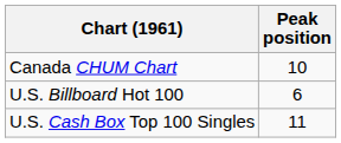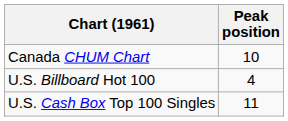 <table class="wikitable sortable">
 <tr>
 <th>Chart (1961)</th>
 <th>Peak<br>position</th>
 </tr>
 <tr>
 <td>Canada <em><a href='#'>CHUM Chart</a></em></td>
 <td align="center">10</td>
 </tr>
 <tr>
 <td>U.S. <em>Billboard</em> Hot 100</td>
-<td align="center">6</td>
+<td align="center">4</td>
 </tr>
 <tr>
 <td>U.S. <em><a href='#'>Cash Box</a></em> Top 100 Singles</td>
 <td align="center">11</td>
 </tr>
 </table>
